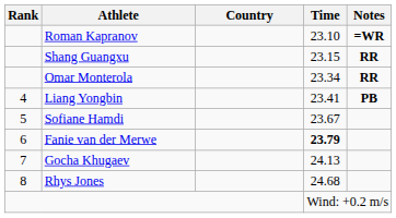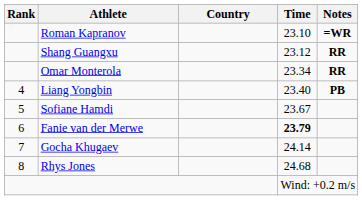 <table class="wikitable sortable" style="text-align:center">
 <tr>
 <th>Rank</th>
 <th style="width:180px">Athlete</th>
 <th style="width:125px">Country</th>
 <th>Time</th>
 <th>Notes</th>
 </tr>
 <tr>
 <td></td>
 <td style="text-align:left;"><a href='#'>Roman Kapranov</a></td>
 <td style="text-align:left;"></td>
 <td>23.10</td>
 <td><strong>=WR</strong></td>
 </tr>
 <tr>
 <td></td>
 <td style="text-align:left;"><a href='#'>Shang Guangxu</a></td>
 <td style="text-align:left;"></td>
-<td>23.15</td>
+<td>23.12</td>
 <td><strong>RR</strong></td>
 </tr>
 <tr>
 <td></td>
 <td style="text-align:left;"><a href='#'>Omar Monterola</a></td>
 <td style="text-align:left;"></td>
 <td>23.34</td>
 <td><strong>RR</strong></td>
 </tr>
 <tr>
 <td>4</td>
 <td style="text-align:left;"><a href='#'>Liang Yongbin</a></td>
 <td style="text-align:left;"></td>
-<td>23.41</td>
+<td>23.40</td>
 <td><strong>PB</strong></td>
 </tr>
 <tr>
 <td>5</td>
 <td style="text-align:left;"><a href='#'>Sofiane Hamdi</a></td>
 <td style="text-align:left;"></td>
 <td>23.67</td>
 <td></td>
 </tr>
 <tr>
 <td>6</td>
 <td style="text-align:left;"><a href='#'>Fanie van der Merwe</a></td>
 <td style="text-align:left;"></td>
 <td><strong>23.79</strong></td>
 <td></td>
 </tr>
 <tr>
 <td>7</td>
 <td style="text-align:left;"><a href='#'>Gocha Khugaev</a></td>
 <td style="text-align:left;"></td>
-<td>24.13</td>
+<td>24.14</td>
 <td></td>
 </tr>
 <tr>
 <td>8</td>
 <td style="text-align:left;"><a href='#'>Rhys Jones</a></td>
 <td style="text-align:left;"></td>
 <td>24.68</td>
 <td></td>
 </tr>
 <tr class="sortbottom">
 <td colspan="3"></td>
 <td colspan="2">Wind: +0.2 m/s</td>
 </tr>
 </table>
